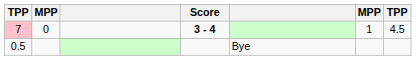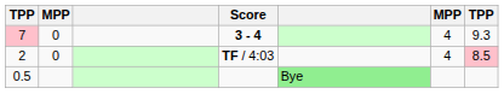 <table class="wikitable" style="text-align: center;" |>
 <tr>
 <th width="35">TPP</th>
 <th width="35">MPP</th>
 <th width="250"></th>
 <th width="75">Score</th>
 <th width="250"></th>
 <th width="35">MPP</th>
 <th width="35">TPP</th>
 </tr>
 <tr>
 <td bgcolor=pink>7</td>
 <td>0</td>
 <td style="text-align:left;"></td>
 <td><strong>3 - 4</strong></td>
 <td style="text-align:left;" bgcolor="ccffcc"><strong></strong></td>
-<td>1</td>
-<td>4.5</td>
+<td>4</td>
+<td>9.3</td>
+</tr>
+<tr>
+<td>2</td>
+<td>0</td>
+<td style="text-align:left;" bgcolor="ccffcc"><strong></strong></td>
+<td><strong>TF</strong> / 4:03</td>
+<td style="text-align:left;"></td>
+<td>4</td>
+<td bgcolor=pink>8.5</td>
 </tr>
 <tr>
 <td>0.5</td>
 <td></td>
 <td style="text-align:left;" bgcolor="ccffcc"><strong></strong></td>
 <td></td>
-<td style="text-align:left;">Bye</td>
+<td style="background: lightgreen; text-align:left;">Bye</td>
 <td></td>
 <td></td>
 </tr>
 </table>
